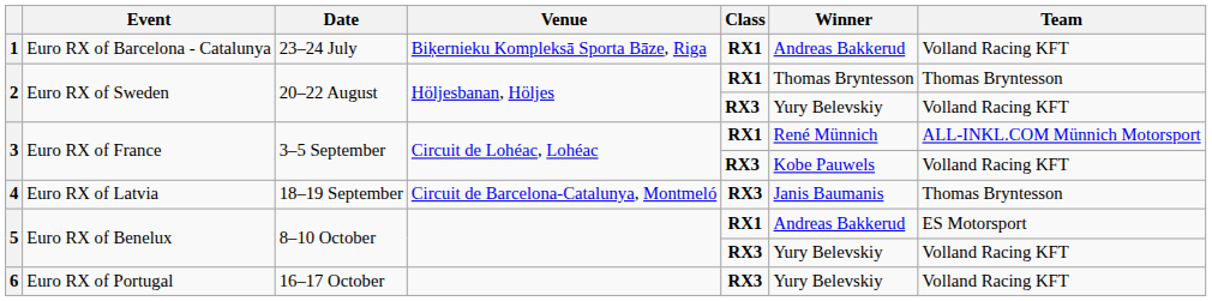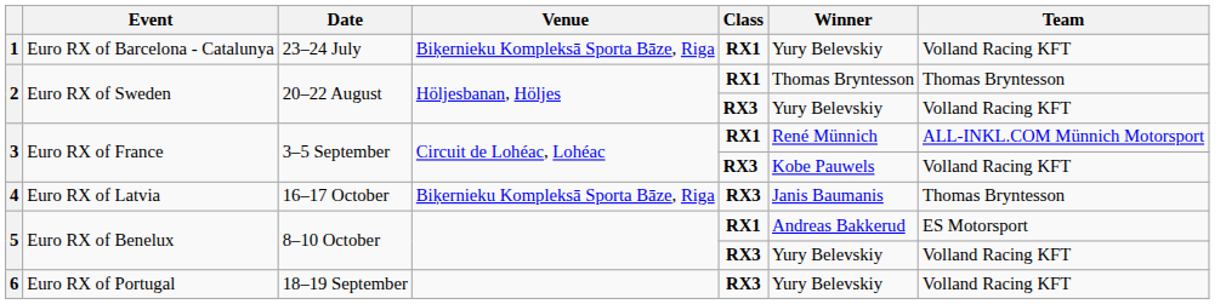 <table class="wikitable" style="font-size:85%;">
 <tr>
 <th></th>
 <th>Event</th>
 <th>Date</th>
 <th>Venue</th>
 <th>Class</th>
 <th>Winner</th>
 <th>Team</th>
 </tr>
 <tr>
 <th>1</th>
 <td> Euro RX of Barcelona - Catalunya</td>
 <td>23–24 July</td>
 <td><a href='#'>Biķernieku Kompleksā Sporta Bāze</a>, <a href='#'>Riga</a></td>
 <td align="center"><strong><span>RX1</span></strong></td>
-<td> <a href='#'>Andreas Bakkerud</a></td>
+<td> Yury Belevskiy</td>
 <td> Volland Racing KFT</td>
 </tr>
 <tr>
 <th rowspan="2">2</th>
 <td rowspan="2"> Euro RX of Sweden</td>
 <td rowspan="2">20–22 August</td>
 <td rowspan="2"><a href='#'>Höljesbanan</a>, <a href='#'>Höljes</a></td>
 <td align="center"><strong><span>RX1</span></strong></td>
 <td> Thomas Bryntesson</td>
 <td> Thomas Bryntesson</td>
 </tr>
 <tr>
 <td><strong><span>RX3</span></strong></td>
 <td> Yury Belevskiy</td>
 <td> Volland Racing KFT</td>
 </tr>
 <tr>
 <th rowspan="2">3</th>
 <td rowspan="2"> Euro RX of France</td>
 <td rowspan="2">3–5 September</td>
 <td rowspan="2"><a href='#'>Circuit de Lohéac</a>, <a href='#'>Lohéac</a></td>
 <td align=center><strong><span>RX1</span></strong></td>
 <td> <a href='#'>René Münnich</a></td>
 <td> <a href='#'>ALL-INKL.COM Münnich Motorsport</a></td>
 </tr>
 <tr>
 <td><strong><span>RX3</span></strong></td>
 <td> <a href='#'>Kobe Pauwels</a></td>
 <td> Volland Racing KFT</td>
 </tr>
 <tr>
 <th>4</th>
 <td> Euro RX of Latvia</td>
-<td>18–19 September</td>
-<td><a href='#'>Circuit de Barcelona-Catalunya</a>, <a href='#'>Montmeló</a></td>
+<td>16–17 October</td>
+<td><a href='#'>Biķernieku Kompleksā Sporta Bāze</a>, <a href='#'>Riga</a></td>
 <td align="center"><strong><span>RX3</span></strong></td>
 <td> <a href='#'>Janis Baumanis</a></td>
 <td> Thomas Bryntesson</td>
 </tr>
 <tr>
 <th rowspan="2">5</th>
 <td rowspan="2"> Euro RX of Benelux</td>
 <td rowspan="2">8–10 October</td>
 <td rowspan="2"></td>
 <td align=center><strong><span>RX1</span></strong></td>
 <td> <a href='#'>Andreas Bakkerud</a></td>
 <td> ES Motorsport</td>
 </tr>
 <tr>
 <td align=center><strong><span>RX3</span></strong></td>
 <td> Yury Belevskiy</td>
 <td> Volland Racing KFT</td>
 </tr>
 <tr>
 <th>6</th>
 <td> Euro RX of Portugal</td>
-<td>16–17 October</td>
+<td>18–19 September</td>
 <td></td>
 <td align=center><strong><span>RX3</span></strong></td>
 <td> Yury Belevskiy</td>
 <td> Volland Racing KFT</td>
 </tr>
 </table>
